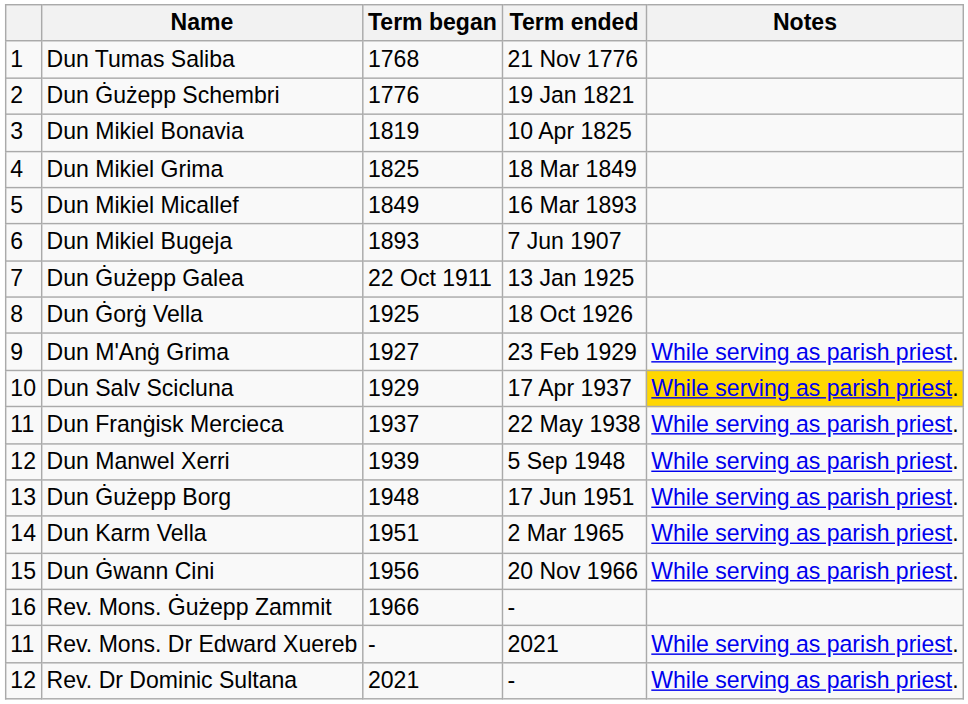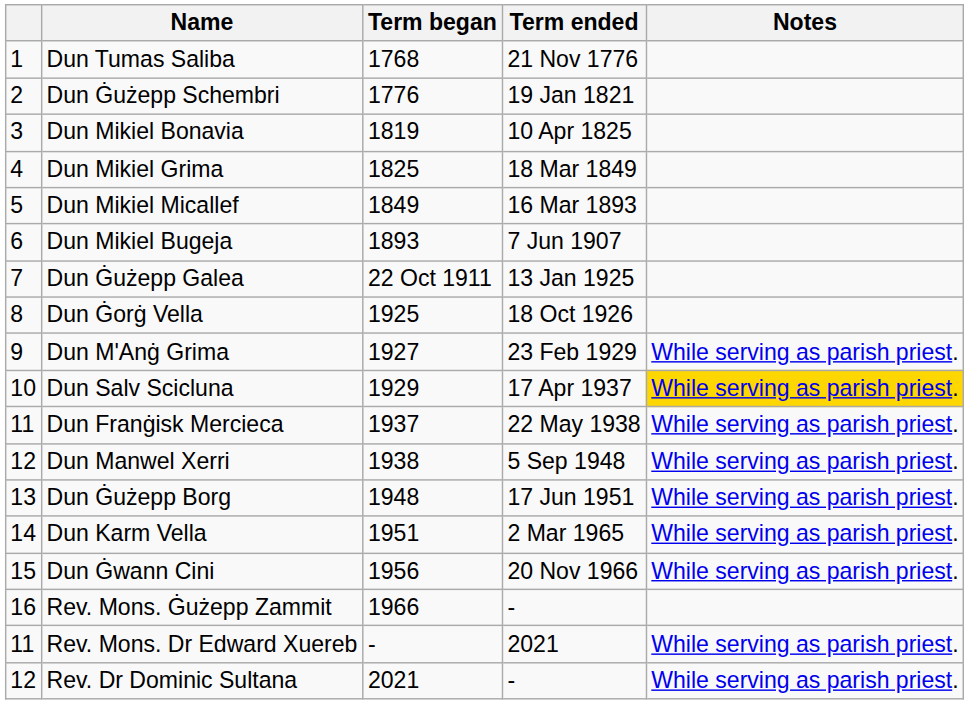 <table class="wikitable" style="margin-left: auto; margin-right: auto; border: none;">
 <tr>
 <th scope="col"></th>
 <th scope="col">Name</th>
 <th scope="col">Term began</th>
 <th scope="col">Term ended</th>
 <th scope="col">Notes</th>
 </tr>
 <tr>
 <td>1</td>
 <td>Dun Tumas Saliba</td>
 <td>1768</td>
 <td>21 Nov 1776</td>
 <td></td>
 </tr>
 <tr>
 <td>2</td>
 <td>Dun Ġużepp Schembri</td>
 <td>1776</td>
 <td>19 Jan 1821</td>
 <td></td>
 </tr>
 <tr>
 <td>3</td>
 <td>Dun Mikiel Bonavia</td>
 <td>1819</td>
 <td>10 Apr 1825</td>
 <td></td>
 </tr>
 <tr>
 <td>4</td>
 <td>Dun Mikiel Grima</td>
 <td>1825</td>
 <td>18 Mar 1849</td>
 <td></td>
 </tr>
 <tr>
 <td>5</td>
 <td>Dun Mikiel Micallef</td>
 <td>1849</td>
 <td>16 Mar 1893</td>
 <td></td>
 </tr>
 <tr>
 <td>6</td>
 <td>Dun Mikiel Bugeja</td>
 <td>1893</td>
 <td>7 Jun 1907</td>
 <td></td>
 </tr>
 <tr>
 <td>7</td>
 <td>Dun Ġużepp Galea</td>
 <td>22 Oct 1911</td>
 <td>13 Jan 1925</td>
 <td></td>
 </tr>
 <tr>
 <td>8</td>
 <td>Dun Ġorġ Vella</td>
 <td>1925</td>
 <td>18 Oct 1926</td>
 <td></td>
 </tr>
 <tr>
 <td>9</td>
 <td>Dun M'Anġ Grima</td>
 <td>1927</td>
 <td>23 Feb 1929</td>
 <td><a href='#'>While serving as parish priest</a>.</td>
 </tr>
 <tr>
 <td>10</td>
 <td>Dun Salv Scicluna</td>
 <td>1929</td>
 <td>17 Apr 1937</td>
 <td style="background: gold;"><a href='#'>While serving as parish priest</a>.</td>
 </tr>
 <tr>
 <td>11</td>
 <td>Dun Franġisk Mercieca</td>
 <td>1937</td>
 <td>22 May 1938</td>
 <td><a href='#'>While serving as parish priest</a>.</td>
 </tr>
 <tr>
 <td>12</td>
 <td>Dun Manwel Xerri</td>
-<td>1939</td>
+<td>1938</td>
 <td>5 Sep 1948</td>
 <td><a href='#'>While serving as parish priest</a>.</td>
 </tr>
 <tr>
 <td>13</td>
 <td>Dun Ġużepp Borg</td>
 <td>1948</td>
 <td>17 Jun 1951</td>
 <td><a href='#'>While serving as parish priest</a>.</td>
 </tr>
 <tr>
 <td>14</td>
 <td>Dun Karm Vella</td>
 <td>1951</td>
 <td>2 Mar 1965</td>
 <td><a href='#'>While serving as parish priest</a>.</td>
 </tr>
 <tr>
 <td>15</td>
 <td>Dun Ġwann Cini</td>
 <td>1956</td>
 <td>20 Nov 1966</td>
 <td><a href='#'>While serving as parish priest</a>.</td>
 </tr>
 <tr>
 <td>16</td>
 <td>Rev. Mons. Ġużepp Zammit</td>
 <td>1966</td>
 <td>-</td>
 <td></td>
 </tr>
 <tr>
 <td>11</td>
 <td>Rev. Mons. Dr Edward Xuereb</td>
 <td>-</td>
 <td>2021</td>
 <td><a href='#'>While serving as parish priest</a>.</td>
 </tr>
 <tr>
 <td>12</td>
 <td>Rev. Dr Dominic Sultana</td>
 <td>2021</td>
 <td>-</td>
 <td><a href='#'>While serving as parish priest</a>.</td>
 </tr>
 </table>
